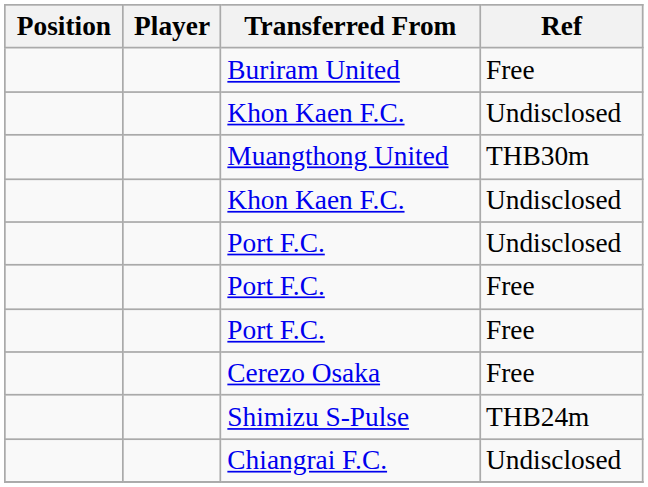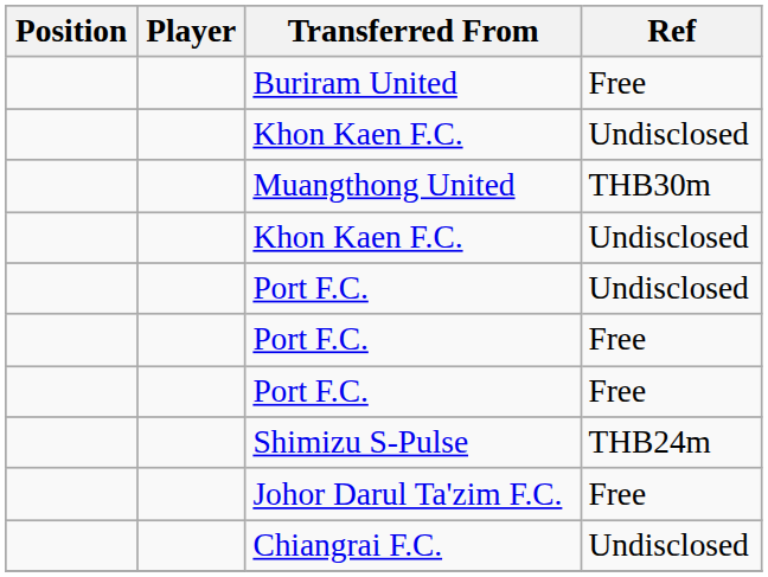 <table class="wikitable sortable" style="width:60%; text-align:center; font-size:100%; text-align:left;">
 <tr>
 <th><strong>Position</strong></th>
 <th><strong>Player</strong></th>
 <th><strong>Transferred From</strong></th>
 <th><strong>Ref</strong></th>
 </tr>
 <tr>
 <td></td>
 <td></td>
 <td> <a href='#'>Buriram United</a></td>
 <td>Free </td>
 </tr>
 <tr>
 <td></td>
 <td></td>
 <td> <a href='#'>Khon Kaen F.C.</a></td>
 <td>Undisclosed </td>
 </tr>
 <tr>
 <td></td>
 <td></td>
 <td> <a href='#'>Muangthong United</a></td>
 <td>THB30m </td>
 </tr>
 <tr>
 <td></td>
 <td></td>
 <td> <a href='#'>Khon Kaen F.C.</a></td>
 <td>Undisclosed </td>
 </tr>
 <tr>
 <td></td>
 <td></td>
 <td> <a href='#'>Port F.C.</a></td>
 <td>Undisclosed </td>
 </tr>
 <tr>
 <td></td>
 <td></td>
 <td> <a href='#'>Port F.C.</a></td>
 <td>Free</td>
 </tr>
 <tr>
 <td></td>
 <td></td>
 <td> <a href='#'>Port F.C.</a></td>
 <td>Free</td>
 </tr>
 <tr>
 <td></td>
 <td></td>
-<td> <a href='#'>Cerezo Osaka</a></td>
-<td>Free</td>
+<td> <a href='#'>Shimizu S-Pulse</a></td>
+<td>THB24m </td>
 </tr>
 <tr>
 <td></td>
 <td></td>
-<td> <a href='#'>Shimizu S-Pulse</a></td>
-<td>THB24m </td>
+<td> <a href='#'>Johor Darul Ta'zim F.C.</a></td>
+<td>Free</td>
 </tr>
 <tr>
 <td></td>
 <td></td>
 <td> <a href='#'>Chiangrai F.C.</a></td>
 <td>Undisclosed</td>
 </tr>
 <tr>
 </tr>
 </table>
